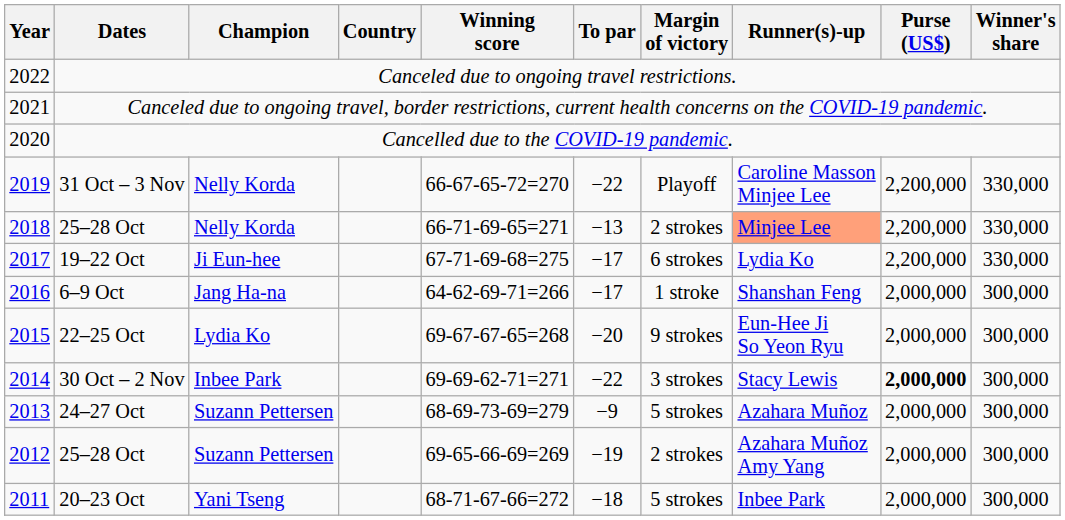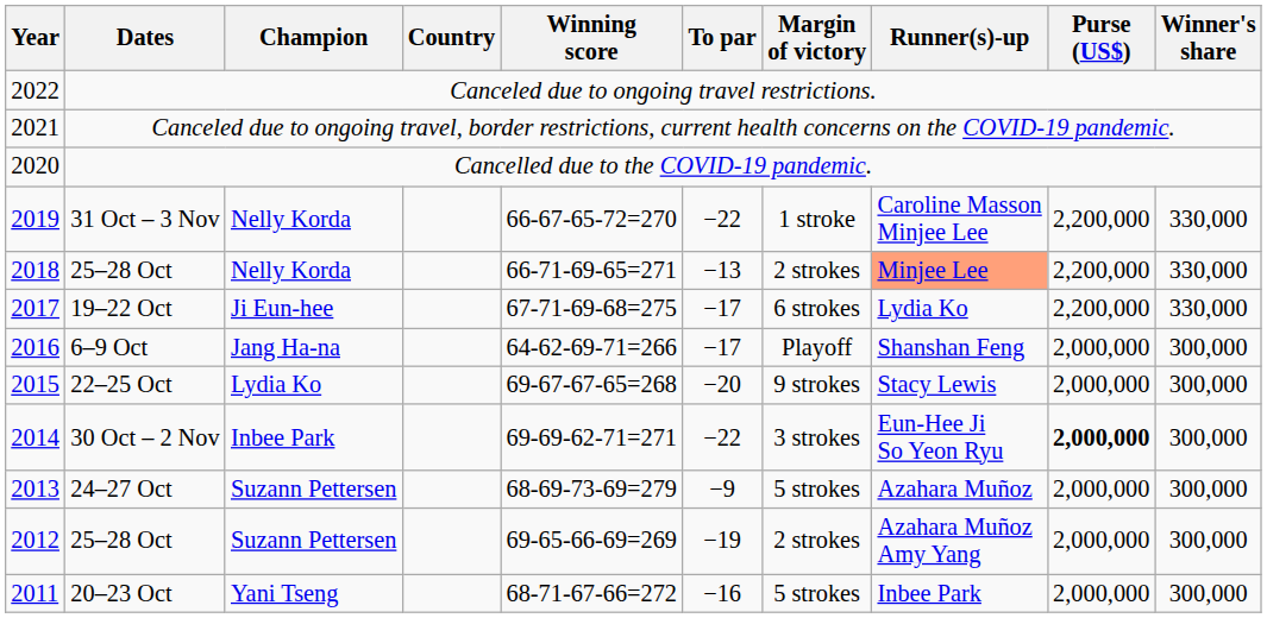 <table class="wikitable">
 <tr>
 <th>Year</th>
 <th>Dates</th>
 <th>Champion</th>
 <th>Country</th>
 <th>Winning<br>score</th>
 <th>To par</th>
 <th>Margin<br>of victory</th>
 <th>Runner(s)-up</th>
 <th>Purse<br>(<a href='#'>US$</a>)</th>
 <th>Winner's<br>share</th>
 </tr>
 <tr>
 <td>2022</td>
 <td colspan=9 align=center><em>Canceled due to ongoing travel restrictions.</em></td>
 </tr>
 <tr>
 <td>2021</td>
 <td colspan=9 align=center><em>Canceled due to ongoing travel, border restrictions, current health concerns on the <a href='#'>COVID-19 pandemic</a>.</em></td>
 </tr>
 <tr>
 <td>2020</td>
 <td colspan=9 align=center><em>Cancelled due to the <a href='#'>COVID-19 pandemic</a>.</em> </td>
 </tr>
 <tr>
 <td><a href='#'>2019</a></td>
 <td>31 Oct – 3 Nov</td>
 <td><a href='#'>Nelly Korda</a></td>
 <td></td>
 <td align=right>66-67-65-72=270</td>
 <td align=center>−22</td>
-<td align=center>Playoff</td>
+<td align=center>1 stroke</td>
 <td> <a href='#'>Caroline Masson</a><br> <a href='#'>Minjee Lee</a></td>
 <td align=center>2,200,000</td>
 <td align=center>330,000</td>
 </tr>
 <tr>
 <td><a href='#'>2018</a></td>
 <td>25–28 Oct</td>
 <td><a href='#'>Nelly Korda</a></td>
 <td></td>
 <td align=right>66-71-69-65=271</td>
 <td align=center>−13</td>
 <td align=center>2 strokes</td>
 <td style="background: lightsalmon;"> <a href='#'>Minjee Lee</a></td>
 <td align=center>2,200,000</td>
 <td align=center>330,000</td>
 </tr>
 <tr>
 <td><a href='#'>2017</a></td>
 <td>19–22 Oct</td>
 <td><a href='#'>Ji Eun-hee</a></td>
 <td></td>
 <td align=right>67-71-69-68=275</td>
 <td align=center>−17</td>
 <td align=center>6 strokes</td>
 <td> <a href='#'>Lydia Ko</a></td>
 <td align=center>2,200,000</td>
 <td align=center>330,000</td>
 </tr>
 <tr>
 <td><a href='#'>2016</a></td>
 <td>6–9 Oct</td>
 <td><a href='#'>Jang Ha-na</a></td>
 <td></td>
 <td align=right>64-62-69-71=266</td>
 <td align=center>−17</td>
-<td align=center>1 stroke</td>
+<td align=center>Playoff</td>
 <td> <a href='#'>Shanshan Feng</a></td>
 <td align=center>2,000,000</td>
 <td align=center>300,000</td>
 </tr>
 <tr>
 <td><a href='#'>2015</a></td>
 <td>22–25 Oct</td>
 <td><a href='#'>Lydia Ko</a></td>
 <td></td>
 <td align=right>69-67-67-65=268</td>
 <td align=center>−20</td>
 <td align=center>9 strokes</td>
-<td> <a href='#'>Eun-Hee Ji</a><br> <a href='#'>So Yeon Ryu</a></td>
+<td> <a href='#'>Stacy Lewis</a></td>
 <td align=center>2,000,000</td>
 <td align=center>300,000</td>
 </tr>
 <tr>
 <td><a href='#'>2014</a></td>
 <td>30 Oct – 2 Nov</td>
 <td><a href='#'>Inbee Park</a></td>
 <td></td>
 <td align=right>69-69-62-71=271</td>
 <td align=center>−22</td>
 <td align=center>3 strokes</td>
-<td> <a href='#'>Stacy Lewis</a></td>
+<td> <a href='#'>Eun-Hee Ji</a><br> <a href='#'>So Yeon Ryu</a></td>
 <td align=center><strong>2,000,000</strong></td>
 <td align=center>300,000</td>
 </tr>
 <tr>
 <td><a href='#'>2013</a></td>
 <td>24–27 Oct</td>
 <td><a href='#'>Suzann Pettersen</a></td>
 <td></td>
 <td align=right>68-69-73-69=279</td>
 <td align=center>−9</td>
 <td align=center>5 strokes</td>
 <td> <a href='#'>Azahara Muñoz</a></td>
 <td align=center>2,000,000</td>
 <td align=center>300,000</td>
 </tr>
 <tr>
 <td><a href='#'>2012</a></td>
 <td>25–28 Oct</td>
 <td><a href='#'>Suzann Pettersen</a></td>
 <td></td>
 <td align=right>69-65-66-69=269</td>
 <td align=center>−19</td>
 <td align=center>2 strokes</td>
 <td> <a href='#'>Azahara Muñoz</a><br> <a href='#'>Amy Yang</a></td>
 <td align=center>2,000,000</td>
 <td align=center>300,000</td>
 </tr>
 <tr>
 <td><a href='#'>2011</a></td>
 <td>20–23 Oct</td>
 <td><a href='#'>Yani Tseng</a></td>
 <td></td>
 <td align=right>68-71-67-66=272</td>
-<td align=center>−18</td>
+<td align=center>−16</td>
 <td align=center>5 strokes</td>
 <td> <a href='#'>Inbee Park</a></td>
 <td align=center>2,000,000</td>
 <td align=center>300,000</td>
 </tr>
 </table>
